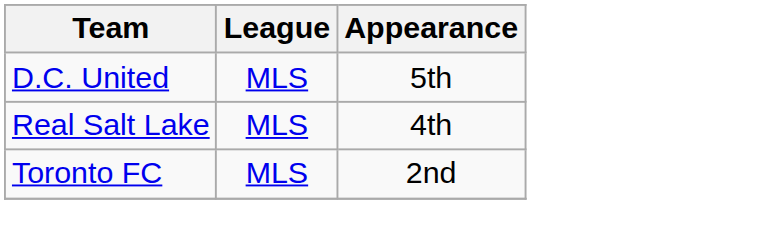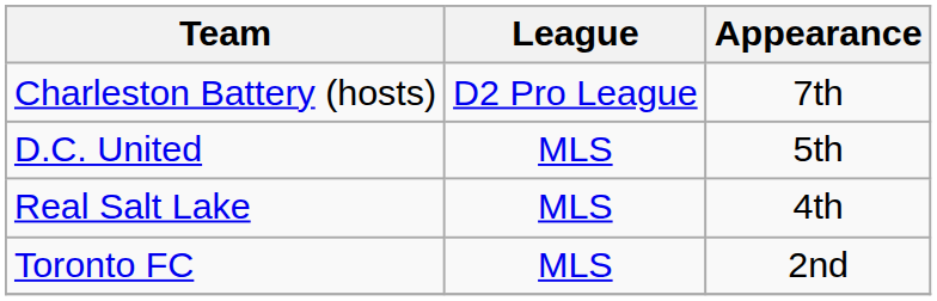 <table class="wikitable sortable" style="text-align:center">
 <tr>
 <th>Team</th>
 <th>League</th>
 <th>Appearance</th>
+</tr>
+<tr>
+<td style="text-align:left;"> <a href='#'>Charleston Battery</a> (hosts)</td>
+<td><a href='#'>D2 Pro League</a></td>
+<td>7th</td>
 </tr>
 <tr>
 <td style="text-align:left;"> <a href='#'>D.C. United</a></td>
 <td><a href='#'>MLS</a></td>
 <td>5th</td>
 </tr>
 <tr>
 <td style="text-align:left;"> <a href='#'>Real Salt Lake</a></td>
 <td><a href='#'>MLS</a></td>
 <td>4th</td>
 </tr>
 <tr>
 <td style="text-align:left;"> <a href='#'>Toronto FC</a></td>
 <td><a href='#'>MLS</a></td>
 <td>2nd</td>
 </tr>
 <tr>
 </tr>
 </table>
